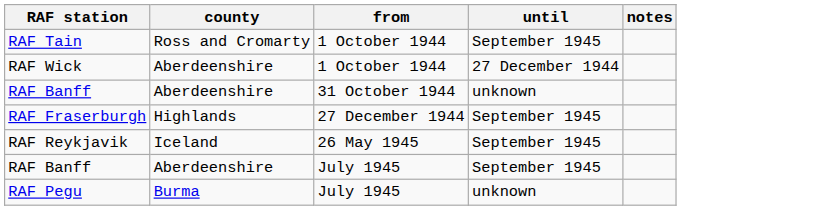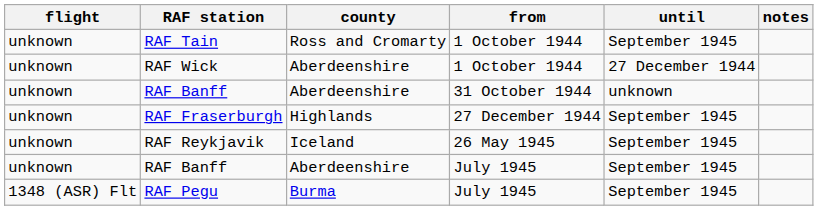 <table class=wikitable>
 <tr>
+<th>flight</th>
 <th>RAF station</th>
 <th>county</th>
 <th>from</th>
 <th>until</th>
 <th>notes</th>
 </tr>
 <tr>
+<td>unknown</td>
 <td><a href='#'>RAF Tain</a></td>
 <td>Ross and Cromarty</td>
 <td>1 October 1944</td>
 <td>September 1945</td>
 <td></td>
 </tr>
 <tr>
+<td>unknown</td>
 <td>RAF Wick</td>
 <td>Aberdeenshire</td>
 <td>1 October 1944</td>
 <td>27 December 1944</td>
 <td></td>
 </tr>
 <tr>
+<td>unknown</td>
 <td><a href='#'>RAF Banff</a></td>
 <td>Aberdeenshire</td>
 <td>31 October 1944</td>
 <td>unknown</td>
 <td></td>
 </tr>
 <tr>
+<td>unknown</td>
 <td><a href='#'>RAF Fraserburgh</a></td>
 <td>Highlands</td>
 <td>27 December 1944</td>
 <td>September 1945</td>
 <td></td>
 </tr>
 <tr>
+<td>unknown</td>
 <td>RAF Reykjavik</td>
 <td>Iceland</td>
 <td>26 May 1945</td>
 <td>September 1945</td>
 <td></td>
 </tr>
 <tr>
+<td>unknown</td>
 <td>RAF Banff</td>
 <td>Aberdeenshire</td>
 <td>July 1945</td>
 <td>September 1945</td>
 <td></td>
 </tr>
 <tr>
+<td>1348 (ASR) Flt</td>
 <td><a href='#'>RAF Pegu</a></td>
 <td><a href='#'>Burma</a></td>
 <td>July 1945</td>
-<td>unknown</td>
+<td>September 1945</td>
 <td></td>
 </tr>
 </table>
